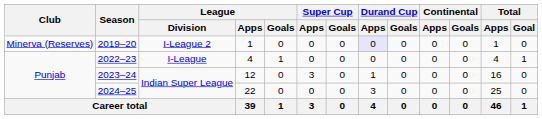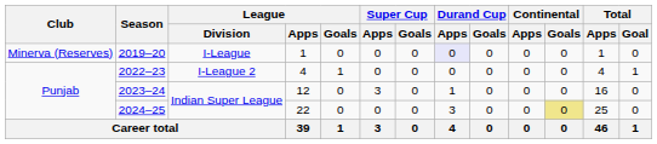 <table class="wikitable" style="text-align:center">
 <tr>
 <th rowspan="2">Club</th>
 <th rowspan="2">Season</th>
 <th colspan="3">League</th>
 <th colspan="2"><a href='#'>Super Cup</a></th>
 <th colspan="2"><a href='#'>Durand Cup</a></th>
 <th colspan="2">Continental</th>
 <th colspan="2">Total</th>
 </tr>
 <tr>
 <th>Division</th>
 <th>Apps</th>
 <th>Goals</th>
 <th>Apps</th>
 <th>Goals</th>
 <th>Apps</th>
 <th>Goals</th>
 <th>Apps</th>
 <th>Goals</th>
 <th>Apps</th>
 <th>Goal</th>
 </tr>
 <tr>
 <td><a href='#'>Minerva (Reserves)</a></td>
 <td><a href='#'>2019–20</a></td>
-<td><a href='#'>I-League 2</a></td>
+<td><a href='#'>I-League</a></td>
 <td>1</td>
 <td>0</td>
 <td>0</td>
 <td>0</td>
 <td style="background: lavender;">0</td>
 <td>0</td>
 <td>0</td>
 <td>0</td>
 <td>1</td>
 <td>0</td>
 </tr>
 <tr>
 <td rowspan="3"><a href='#'>Punjab</a></td>
 <td><a href='#'>2022–23</a></td>
-<td><a href='#'>I-League</a></td>
+<td><a href='#'>I-League 2</a></td>
 <td>4</td>
 <td>1</td>
 <td>0</td>
 <td>0</td>
 <td>0</td>
 <td>0</td>
 <td>0</td>
 <td>0</td>
 <td>4</td>
 <td>1</td>
 </tr>
 <tr>
 <td><a href='#'>2023–24</a></td>
 <td rowspan="2"><a href='#'>Indian Super League</a></td>
 <td>12</td>
 <td>0</td>
 <td>3</td>
 <td>0</td>
 <td>1</td>
 <td>0</td>
 <td>0</td>
 <td>0</td>
 <td>16</td>
 <td>0</td>
 </tr>
 <tr>
 <td><a href='#'>2024–25</a></td>
 <td>22</td>
 <td>0</td>
 <td>0</td>
 <td>0</td>
 <td>3</td>
 <td>0</td>
 <td>0</td>
-<td>0</td>
+<td style="background: khaki;">0</td>
 <td>25</td>
 <td>0</td>
 </tr>
 <tr>
 <th colspan="3">Career total</th>
 <th>39</th>
 <th>1</th>
 <th>3</th>
 <th>0</th>
 <th>4</th>
 <th>0</th>
 <th>0</th>
 <th>0</th>
 <th>46</th>
 <th>1</th>
 </tr>
 </table>
